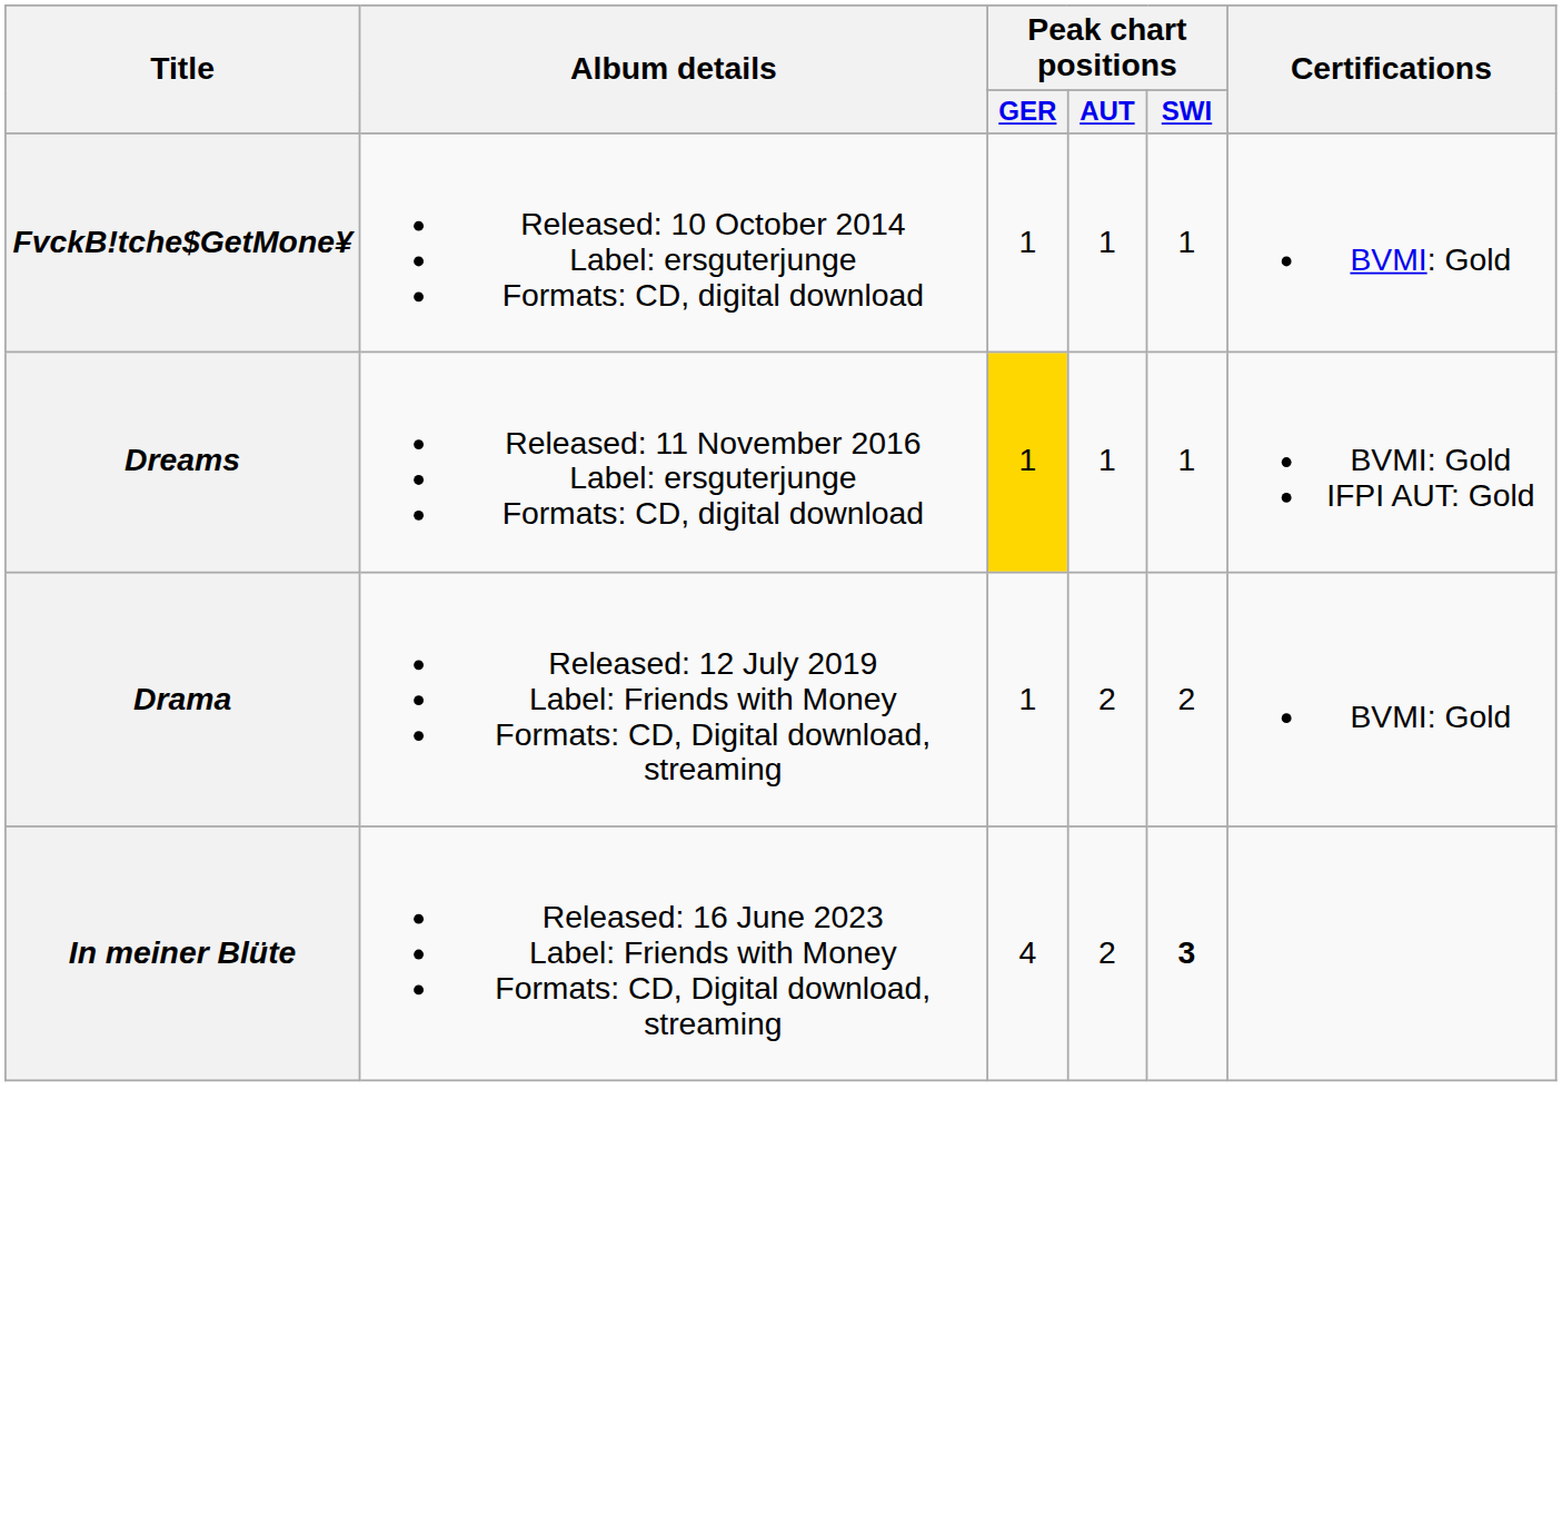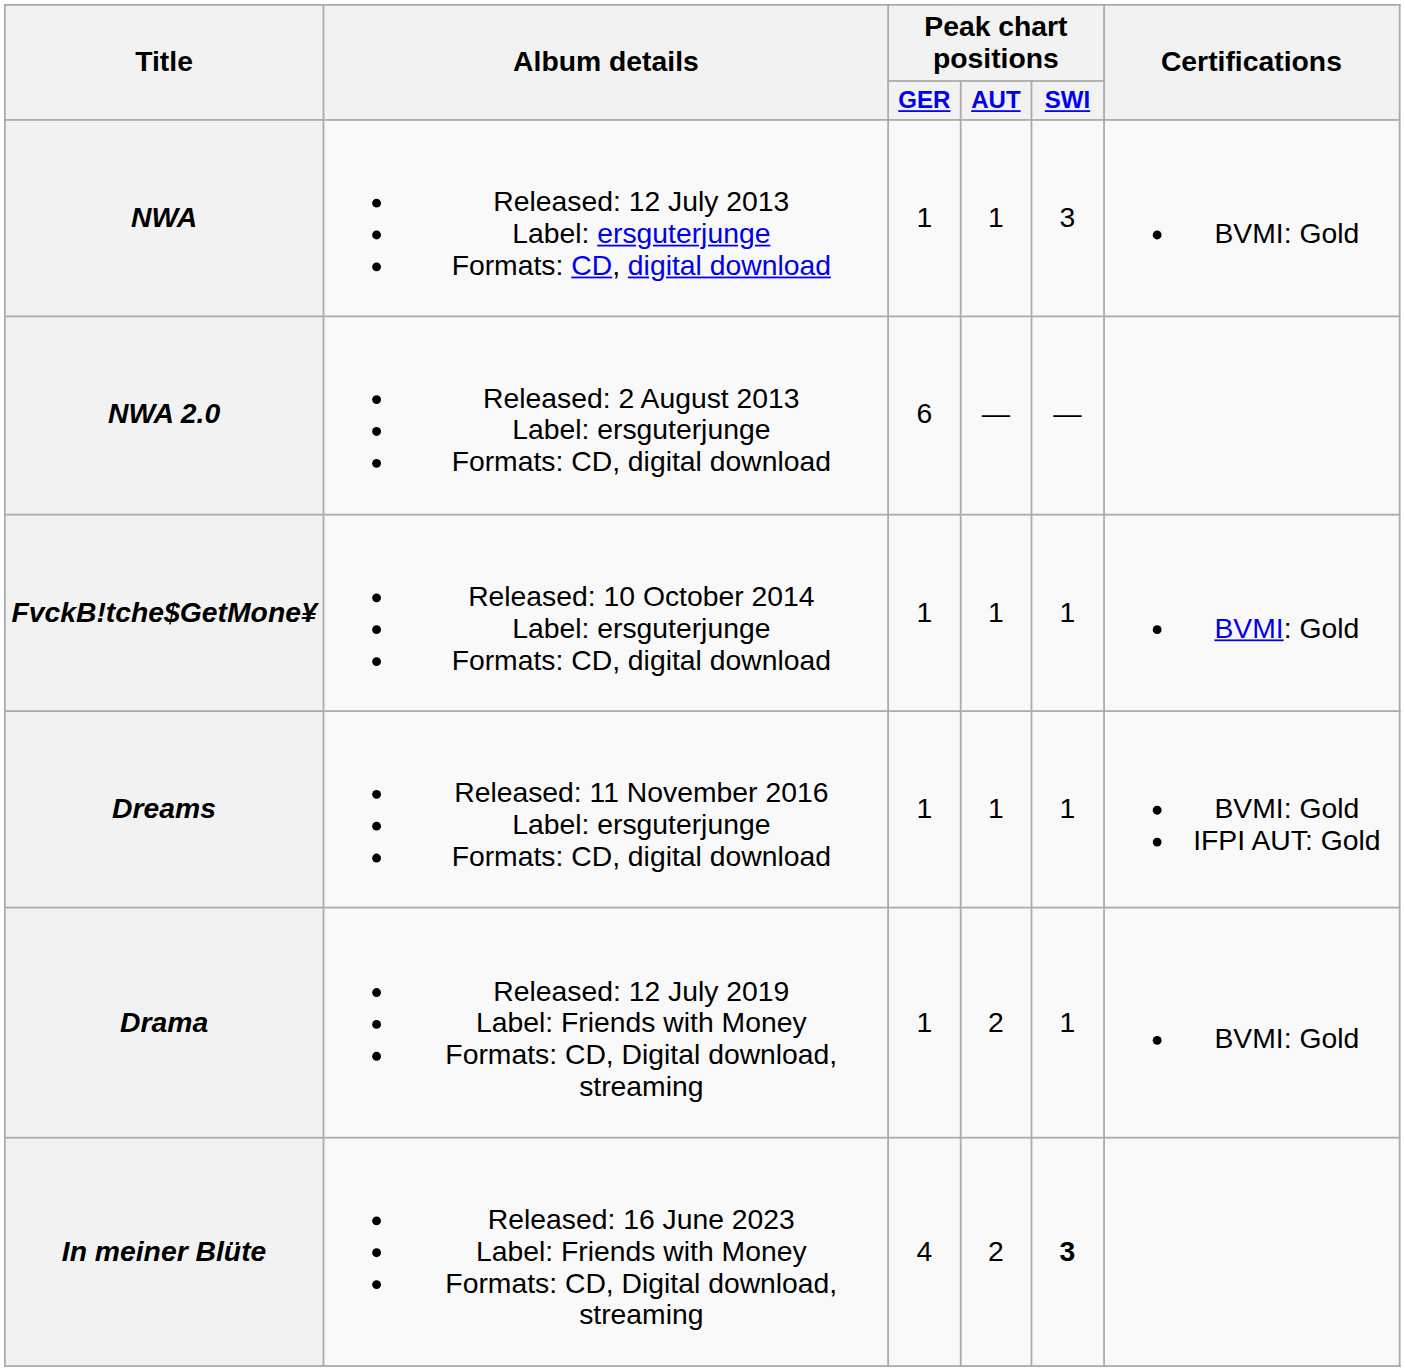 <table class="wikitable plainrowheaders" style="text-align:center;">
 <tr>
 <th scope="col" rowspan="2" style="width:8em;">Title</th>
 <th scope="col" rowspan="2" style="width:19.5em;">Album details</th>
 <th scope="col" colspan="3">Peak chart positions</th>
 <th scope="col" rowspan="2" style="width:10em;">Certifications</th>
 </tr>
 <tr>
 <th style="width:2.5em; font-size:85%"><a href='#'>GER</a><br></th>
 <th style="width:2.5em; font-size:85%"><a href='#'>AUT</a><br></th>
 <th style="width:2.5em; font-size:85%"><a href='#'>SWI</a><br></th>
 </tr>
 <tr>
+<th scope="row"><em>NWA</em></th>
+<td><br><ul><li>Released: 12 July 2013</li><li>Label: <a href='#'>ersguterjunge</a></li><li>Formats: <a href='#'>CD</a>, <a href='#'>digital download</a></li></ul></td>
+<td>1</td>
+<td>1</td>
+<td>3</td>
+<td><br><ul><li>BVMI: Gold</li></ul></td>
+</tr>
+<tr>
+<th scope="row"><em>NWA 2.0</em></th>
+<td><br><ul><li>Released: 2 August 2013</li><li>Label: ersguterjunge</li><li>Formats: CD, digital download</li></ul></td>
+<td>6</td>
+<td>—</td>
+<td>—</td>
+<td></td>
+</tr>
+<tr>
 <th scope="row"><em>FvckB!tche$GetMone¥</em></th>
 <td><br><ul><li>Released: 10 October 2014</li><li>Label: ersguterjunge</li><li>Formats: CD, digital download</li></ul></td>
 <td>1</td>
 <td>1</td>
 <td>1</td>
 <td><br><ul><li><a href='#'>BVMI</a>: Gold</li></ul></td>
 </tr>
 <tr>
 <th scope="row"><em>Dreams</em></th>
 <td><br><ul><li>Released: 11 November 2016</li><li>Label: ersguterjunge</li><li>Formats: CD, digital download</li></ul></td>
-<td style="background: gold;">1</td>
+<td>1</td>
 <td>1</td>
 <td>1</td>
 <td><br><ul><li>BVMI: Gold</li><li>IFPI AUT: Gold</li></ul></td>
 </tr>
 <tr>
 <th scope="row"><em>Drama</em></th>
 <td><br><ul><li>Released: 12 July 2019</li><li>Label: Friends with Money</li><li>Formats: CD, Digital download, streaming</li></ul></td>
 <td>1</td>
 <td>2</td>
-<td>2</td>
+<td>1</td>
 <td><br><ul><li>BVMI: Gold</li></ul></td>
 </tr>
 <tr>
 <th scope="row"><em>In meiner Blüte</em></th>
 <td><br><ul><li>Released: 16 June 2023</li><li>Label: Friends with Money</li><li>Formats: CD, Digital download, streaming</li></ul></td>
 <td>4</td>
 <td>2</td>
 <td><strong>3</strong></td>
 <td></td>
 </tr>
 </table>
